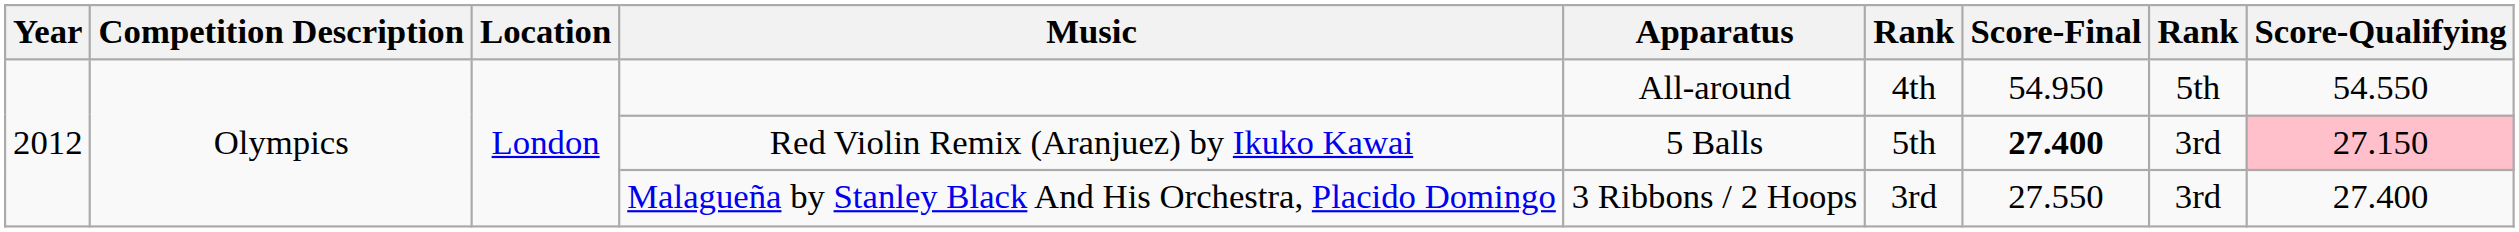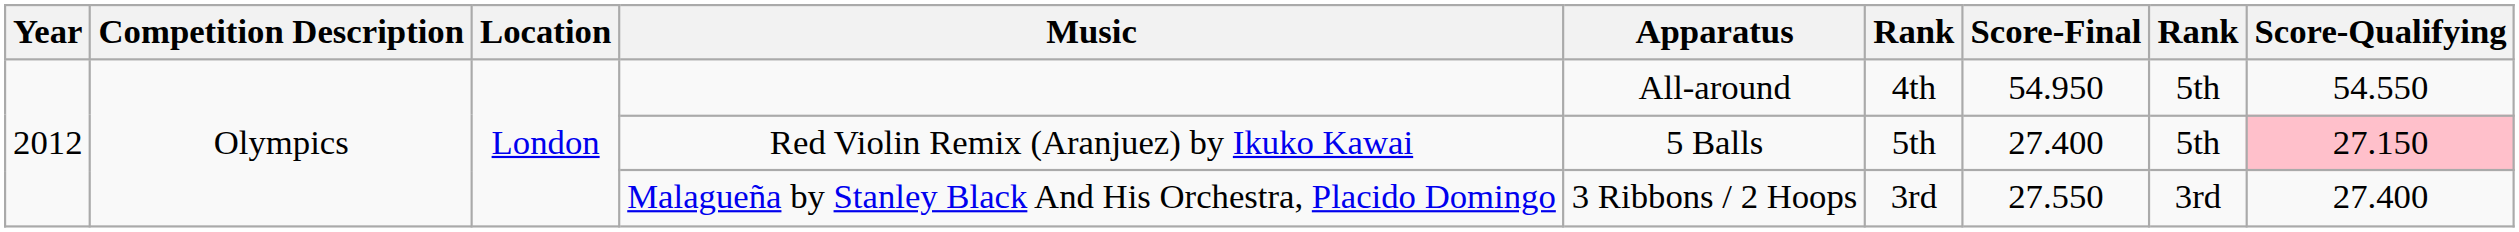 <table class="wikitable" style="text-align:center">
 <tr>
 <th>Year</th>
 <th>Competition Description</th>
 <th>Location</th>
 <th>Music</th>
 <th>Apparatus</th>
 <th>Rank</th>
 <th>Score-Final</th>
 <th>Rank</th>
 <th>Score-Qualifying</th>
 </tr>
 <tr>
 <td rowspan="3">2012</td>
 <td rowspan="3">Olympics</td>
 <td rowspan="3"><a href='#'>London</a></td>
 <td></td>
 <td>All-around</td>
 <td>4th</td>
 <td>54.950</td>
 <td>5th</td>
 <td>54.550</td>
 </tr>
 <tr>
 <td>Red Violin Remix (Aranjuez) by <a href='#'>Ikuko Kawai</a></td>
 <td>5 Balls</td>
 <td>5th</td>
-<td><strong>27.400</strong></td>
-<td>3rd</td>
+<td>27.400</td>
+<td>5th</td>
 <td style="background: pink;">27.150</td>
 </tr>
 <tr>
 <td><a href='#'>Malagueña</a> by <a href='#'>Stanley Black</a> And His Orchestra, <a href='#'>Placido Domingo</a></td>
 <td>3 Ribbons / 2 Hoops</td>
 <td>3rd</td>
 <td>27.550</td>
 <td>3rd</td>
 <td>27.400</td>
 </tr>
 </table>
